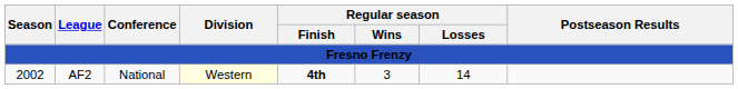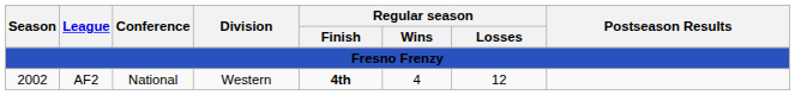 <table class="wikitable" style="font-size: 95%; width:70%;">
 <tr>
 <th rowspan="2" style="width:5%;">Season</th>
 <th rowspan="2" style="width:5%;"><a href='#'>League</a></th>
 <th rowspan="2" style="width:5%;">Conference</th>
 <th rowspan="2">Division</th>
 <th colspan="3">Regular season</th>
 <th rowspan="2">Postseason Results</th>
 </tr>
 <tr>
 <th>Finish</th>
 <th>Wins</th>
 <th>Losses</th>
 </tr>
 <tr>
 <td Colspan="8" align="center" bgcolor="#2A52BE"><span><strong>Fresno Frenzy</strong></span></td>
 </tr>
 <tr align="center">
 <td>2002</td>
 <td>AF2</td>
 <td>National</td>
-<td style="background: lightyellow;">Western</td>
+<td>Western</td>
 <td><strong>4th</strong></td>
-<td>3</td>
-<td>14</td>
+<td>4</td>
+<td>12</td>
 <td></td>
 </tr>
 </table>
